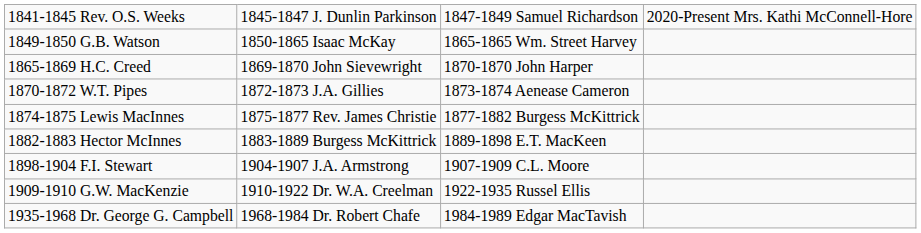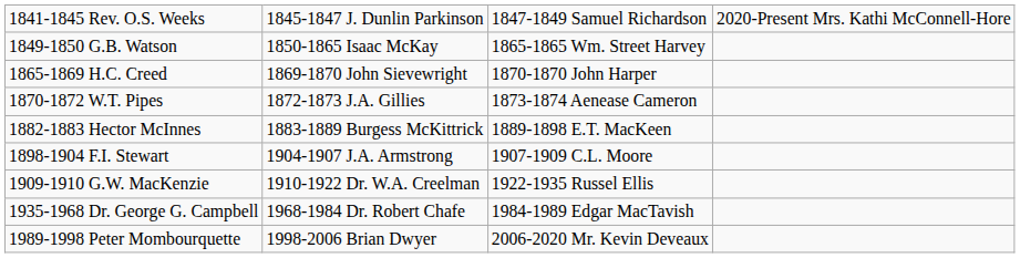 <table class="wikitable">
 <tr>
 <td>1841-1845     Rev. O.S. Weeks</td>
 <td>1845-1847     J. Dunlin Parkinson</td>
 <td>1847-1849     Samuel Richardson</td>
 <td>2020-Present     Mrs. Kathi McConnell-Hore</td>
 </tr>
 <tr>
 <td>1849-1850     G.B. Watson</td>
 <td>1850-1865     Isaac McKay</td>
 <td>1865-1865     Wm. Street Harvey</td>
 <td></td>
 </tr>
 <tr>
 <td>1865-1869     H.C. Creed</td>
 <td>1869-1870     John Sievewright</td>
 <td>1870-1870     John Harper</td>
 <td></td>
 </tr>
 <tr>
 <td>1870-1872     W.T. Pipes</td>
 <td>1872-1873     J.A. Gillies</td>
 <td>1873-1874     Aenease Cameron</td>
 <td></td>
 </tr>
 <tr>
-<td>1874-1875     Lewis MacInnes</td>
-<td>1875-1877     Rev. James Christie</td>
-<td>1877-1882     Burgess McKittrick</td>
-<td></td>
-</tr>
-<tr>
 <td>1882-1883     Hector McInnes</td>
 <td>1883-1889     Burgess McKittrick</td>
 <td>1889-1898     E.T. MacKeen</td>
 <td></td>
 </tr>
 <tr>
 <td>1898-1904     F.I. Stewart</td>
 <td>1904-1907     J.A. Armstrong</td>
 <td>1907-1909     C.L. Moore</td>
 <td></td>
 </tr>
 <tr>
 <td>1909-1910     G.W. MacKenzie</td>
 <td>1910-1922     Dr. W.A. Creelman</td>
 <td>1922-1935     Russel Ellis</td>
 <td></td>
 </tr>
 <tr>
 <td>1935-1968     Dr. George G. Campbell</td>
 <td>1968-1984     Dr. Robert Chafe</td>
 <td>1984-1989     Edgar MacTavish</td>
 <td></td>
 </tr>
+<tr>
+<td>1989-1998     Peter Mombourquette</td>
+<td>1998-2006     Brian Dwyer</td>
+<td>2006-2020     Mr. Kevin Deveaux</td>
+<td 2020-Preasent Kathy McConnell-Hore></td>
+</tr>
 </table>
